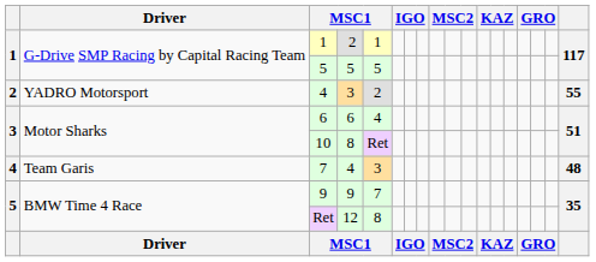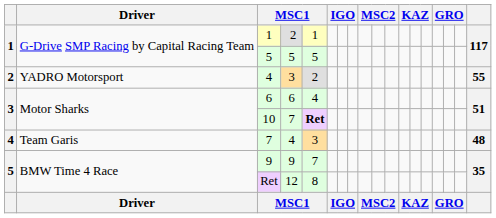 <table align=left| class="wikitable" style="font-size: 85%; text-align: center">
 <tr valign="top">
 <th valign="middle"></th>
 <th valign="middle">Driver</th>
 <th colspan=3><a href='#'>MSC1</a></th>
 <th colspan=3><a href='#'>IGO</a></th>
 <th colspan=3><a href='#'>MSC2</a></th>
 <th colspan=3><a href='#'>KAZ</a></th>
 <th colspan=3><a href='#'>GRO</a></th>
 <th valign="middle"></th>
 </tr>
 <tr>
 <th rowspan="2">1</th>
 <td rowspan="2" align=left><a href='#'>G-Drive</a> <a href='#'>SMP Racing</a> by Capital Racing Team</td>
 <td style="background:#ffffbf;">1</td>
 <td style="background:#dfdfdf;">  2 </td>
 <td style="background:#ffffbf;">1</td>
 <td></td>
 <td></td>
 <td></td>
 <td></td>
 <td></td>
 <td></td>
 <td></td>
 <td></td>
 <td></td>
 <td></td>
 <td></td>
 <td></td>
 <th rowspan="2">117</th>
 </tr>
 <tr>
 <td style="background:#dfffdf;">5</td>
 <td style="background:#dfffdf;">5</td>
 <td style="background:#dfffdf;">5</td>
 <td></td>
 <td></td>
 <td></td>
 <td></td>
 <td></td>
 <td></td>
 <td></td>
 <td></td>
 <td></td>
 <td></td>
 <td></td>
 <td></td>
 </tr>
 <tr>
 <th>2</th>
 <td align=left>YADRO Motorsport</td>
 <td style="background:#dfffdf;">4</td>
 <td style="background:#ffdf9f;">3</td>
 <td style="background:#dfdfdf;">2</td>
 <td></td>
 <td></td>
 <td></td>
 <td></td>
 <td></td>
 <td></td>
 <td></td>
 <td></td>
 <td></td>
 <td></td>
 <td></td>
 <td></td>
 <th>55</th>
 </tr>
 <tr>
 <th rowspan="2">3</th>
 <td rowspan="2" align=left>Motor Sharks</td>
 <td style="background:#dfffdf;">6</td>
 <td style="background:#dfffdf;">6</td>
 <td style="background:#dfffdf;">4</td>
 <td></td>
 <td></td>
 <td></td>
 <td></td>
 <td></td>
 <td></td>
 <td></td>
 <td></td>
 <td></td>
 <td></td>
 <td></td>
 <td></td>
 <th rowspan="2">51</th>
 </tr>
 <tr>
 <td style="background:#dfffdf;">10</td>
-<td style="background:#dfffdf;">8</td>
-<td style="background:#efcfff;">Ret</td>
+<td style="background:#dfffdf;">7</td>
+<td style="background:#efcfff;"><strong>Ret</strong></td>
 <td></td>
 <td></td>
 <td></td>
 <td></td>
 <td></td>
 <td></td>
 <td></td>
 <td></td>
 <td></td>
 <td></td>
 <td></td>
 <td></td>
 </tr>
 <tr>
 <th rowspan="1">4</th>
 <td rowspan="1" align=left>Team Garis</td>
 <td style="background:#dfffdf;">7</td>
 <td style="background:#dfffdf;">4</td>
 <td style="background:#ffdf9f;">3</td>
 <td></td>
 <td></td>
 <td></td>
 <td></td>
 <td></td>
 <td></td>
 <td></td>
 <td></td>
 <td></td>
 <td></td>
 <td></td>
 <td></td>
 <th rowspan="1">48</th>
 </tr>
 <tr>
 <th rowspan="2">5</th>
 <td rowspan="2" align=left>BMW Time 4 Race</td>
 <td style="background:#dfffdf;">9</td>
 <td style="background:#dfffdf;">9</td>
 <td style="background:#dfffdf;">7</td>
 <td></td>
 <td></td>
 <td></td>
 <td></td>
 <td></td>
 <td></td>
 <td></td>
 <td></td>
 <td></td>
 <td></td>
 <td></td>
 <td></td>
 <th rowspan="2">35</th>
 </tr>
 <tr>
 <td style="background:#efcfff;">Ret</td>
 <td style="background:#dfffdf;">12</td>
 <td style="background:#dfffdf;">8</td>
 <td></td>
 <td></td>
 <td></td>
 <td></td>
 <td></td>
 <td></td>
 <td></td>
 <td></td>
 <td></td>
 <td></td>
 <td></td>
 <td></td>
 </tr>
 <tr>
 <th valign="middle"></th>
 <th valign="middle">Driver</th>
 <th colspan=3><a href='#'>MSC1</a></th>
 <th colspan=3><a href='#'>IGO</a></th>
 <th colspan=3><a href='#'>MSC2</a></th>
 <th colspan=3><a href='#'>KAZ</a></th>
 <th colspan=3><a href='#'>GRO</a></th>
 <th valign="middle"></th>
 </tr>
 </table>
